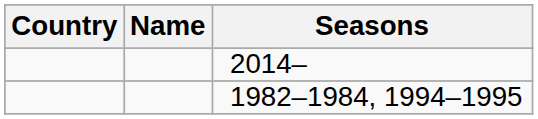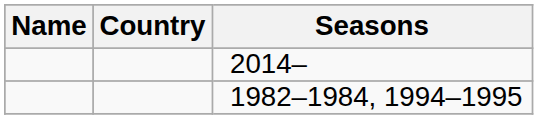 <table class="wikitable sortable" style="text-align:center style="font-size: 85%; line-height: 23px">
 <tr>
+<th scope=col>Name</th>
 <th scope=col>Country</th>
-<th scope=col>Name</th>
 <th scope=col>Seasons</th>
 </tr>
 <tr>
+<td align="left" style="padding: 0px 5px 0px 10px"><strong></strong></td>
 <td align="left"></td>
-<td align="left" style="padding: 0px 5px 0px 10px"><strong></strong></td>
 <td style="padding: 0px 5px 0px 10px">2014–</td>
 </tr>
 <tr>
+<td align="left" style="padding: 0px 5px 0px 10px"></td>
 <td align="left"></td>
-<td align="left" style="padding: 0px 5px 0px 10px"></td>
 <td style="padding: 0px 5px 0px 10px">1982–1984, 1994–1995</td>
 </tr>
 </table>
